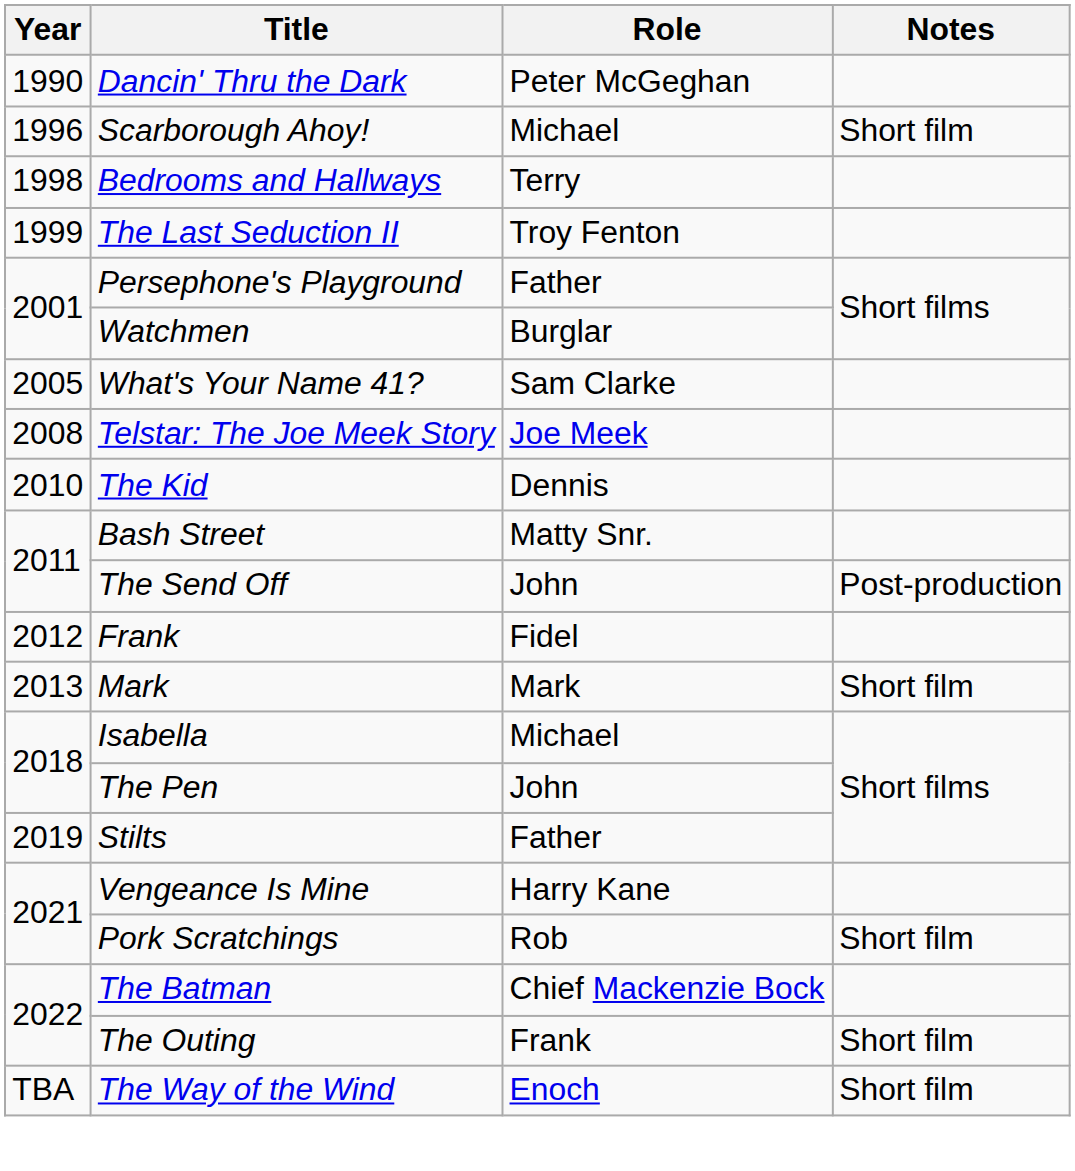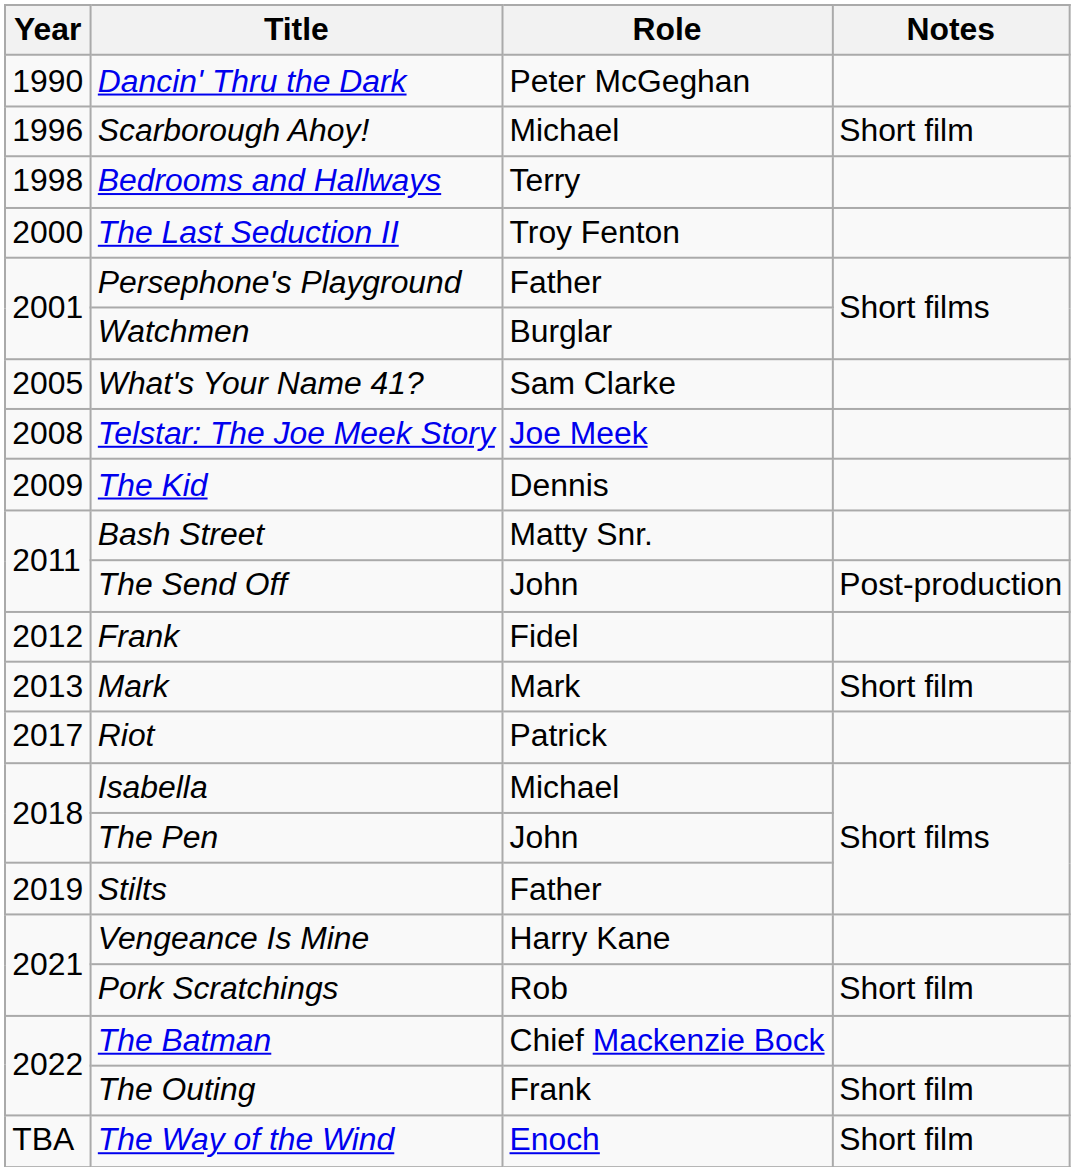 <table class="wikitable sortable">
 <tr>
 <th>Year</th>
 <th>Title</th>
 <th>Role</th>
 <th>Notes</th>
 </tr>
 <tr>
 <td>1990</td>
 <td><em><a href='#'>Dancin' Thru the Dark</a></em></td>
 <td>Peter McGeghan</td>
 <td></td>
 </tr>
 <tr>
 <td>1996</td>
 <td><em>Scarborough Ahoy!</em></td>
 <td>Michael</td>
 <td>Short film</td>
 </tr>
 <tr>
 <td>1998</td>
 <td><em><a href='#'>Bedrooms and Hallways</a></em></td>
 <td>Terry</td>
 <td></td>
 </tr>
 <tr>
-<td>1999</td>
+<td>2000</td>
 <td><em><a href='#'>The Last Seduction II</a></em></td>
 <td>Troy Fenton</td>
 <td></td>
 </tr>
 <tr>
 <td rowspan="2">2001</td>
 <td><em>Persephone's Playground</em></td>
 <td>Father</td>
 <td rowspan="2">Short films</td>
 </tr>
 <tr>
 <td><em>Watchmen</em></td>
 <td>Burglar</td>
 </tr>
 <tr>
 <td>2005</td>
 <td><em>What's Your Name 41?</em></td>
 <td>Sam Clarke</td>
 <td></td>
 </tr>
 <tr>
 <td>2008</td>
 <td><em><a href='#'>Telstar: The Joe Meek Story</a></em></td>
 <td><a href='#'>Joe Meek</a></td>
 <td></td>
 </tr>
 <tr>
-<td>2010</td>
+<td>2009</td>
 <td><em><a href='#'>The Kid</a></em></td>
 <td>Dennis</td>
 <td></td>
 </tr>
 <tr>
 <td rowspan="2">2011</td>
 <td><em>Bash Street</em></td>
 <td>Matty Snr.</td>
 <td></td>
 </tr>
 <tr>
 <td><em>The Send Off</em></td>
 <td>John</td>
 <td>Post-production</td>
 </tr>
 <tr>
 <td>2012</td>
 <td><em>Frank</em></td>
 <td>Fidel</td>
 <td></td>
 </tr>
 <tr>
 <td>2013</td>
 <td><em>Mark</em></td>
 <td>Mark</td>
 <td>Short film</td>
+</tr>
+<tr>
+<td>2017</td>
+<td><em>Riot</em></td>
+<td>Patrick</td>
+<td></td>
 </tr>
 <tr>
 <td rowspan="2">2018</td>
 <td><em>Isabella</em></td>
 <td>Michael</td>
 <td rowspan="3">Short films</td>
 </tr>
 <tr>
 <td><em>The Pen</em></td>
 <td>John</td>
 </tr>
 <tr>
 <td>2019</td>
 <td><em>Stilts</em></td>
 <td>Father</td>
 </tr>
 <tr>
 <td rowspan="2">2021</td>
 <td><em>Vengeance Is Mine</em></td>
 <td>Harry Kane</td>
 <td></td>
 </tr>
 <tr>
 <td><em>Pork Scratchings</em></td>
 <td>Rob</td>
 <td>Short film</td>
 </tr>
 <tr>
 <td rowspan="2">2022</td>
 <td><em><a href='#'>The Batman</a></em></td>
 <td>Chief <a href='#'>Mackenzie Bock</a></td>
 <td></td>
 </tr>
 <tr>
 <td><em>The Outing</em></td>
 <td>Frank</td>
 <td>Short film</td>
 </tr>
 <tr>
 <td>TBA</td>
 <td><em><a href='#'>The Way of the Wind</a></em></td>
 <td><a href='#'>Enoch</a></td>
 <td>Short film</td>
 </tr>
 </table>
